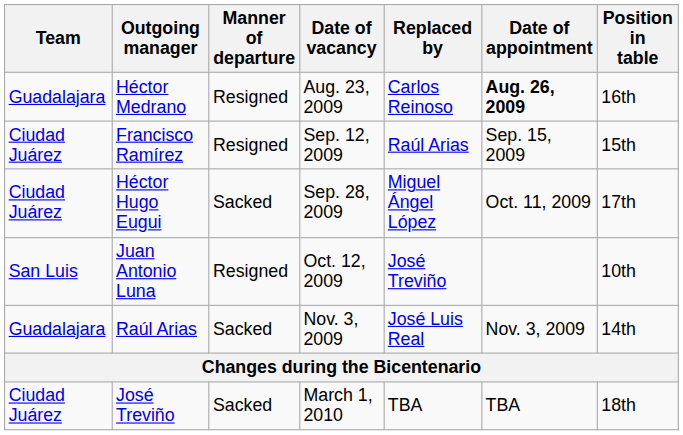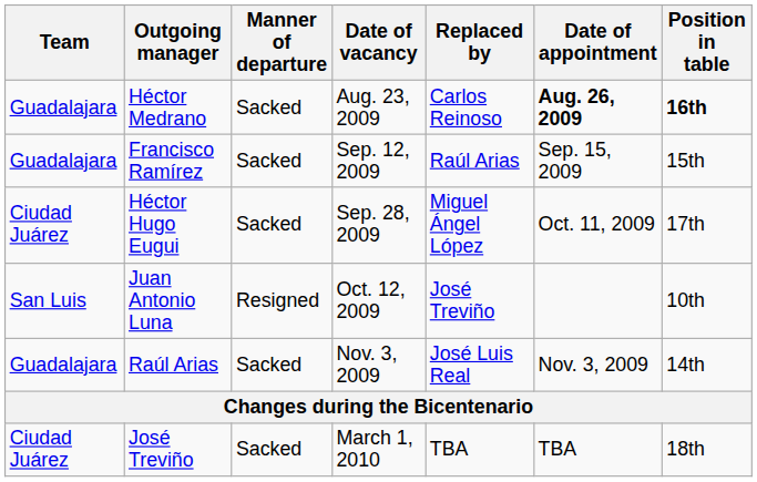 <table class="wikitable">
 <tr>
 <th>Team</th>
 <th>Outgoing<br>manager</th>
 <th>Manner of<br>departure</th>
 <th>Date of<br>vacancy</th>
 <th>Replaced by</th>
 <th>Date of<br>appointment</th>
 <th>Position in <br>table</th>
 </tr>
 <tr>
 <td><a href='#'>Guadalajara</a></td>
 <td> <a href='#'>Héctor Medrano</a></td>
-<td>Resigned</td>
+<td>Sacked</td>
 <td>Aug. 23, 2009</td>
 <td> <a href='#'>Carlos Reinoso</a></td>
 <td><strong>Aug. 26, 2009</strong></td>
-<td>16th</td>
+<td><strong>16th</strong></td>
 </tr>
 <tr>
-<td><a href='#'>Ciudad Juárez</a></td>
+<td><a href='#'>Guadalajara</a></td>
 <td> <a href='#'>Francisco Ramírez</a></td>
-<td>Resigned</td>
+<td>Sacked</td>
 <td>Sep. 12, 2009</td>
 <td> <a href='#'>Raúl Arias</a></td>
 <td>Sep. 15, 2009</td>
 <td>15th</td>
 </tr>
 <tr>
 <td><a href='#'>Ciudad Juárez</a></td>
 <td> <a href='#'>Héctor Hugo Eugui</a></td>
 <td>Sacked</td>
 <td>Sep. 28, 2009</td>
 <td> <a href='#'>Miguel Ángel López</a></td>
 <td>Oct. 11, 2009</td>
 <td>17th</td>
 </tr>
 <tr>
 <td><a href='#'>San Luis</a></td>
 <td> <a href='#'>Juan Antonio Luna</a></td>
 <td>Resigned</td>
 <td>Oct. 12, 2009</td>
 <td> <a href='#'>José Treviño</a></td>
 <td></td>
 <td>10th</td>
 </tr>
 <tr>
 <td><a href='#'>Guadalajara</a></td>
 <td> <a href='#'>Raúl Arias</a></td>
 <td>Sacked</td>
 <td>Nov. 3, 2009</td>
 <td> <a href='#'>José Luis Real</a></td>
 <td>Nov. 3, 2009</td>
 <td>14th</td>
 </tr>
 <tr>
 <th colspan=7>Changes during the Bicentenario</th>
 </tr>
 <tr>
 <td><a href='#'>Ciudad Juárez</a></td>
 <td> <a href='#'>José Treviño</a></td>
 <td>Sacked</td>
 <td>March 1, 2010</td>
 <td>TBA</td>
 <td>TBA</td>
 <td>18th</td>
 </tr>
 </table>
